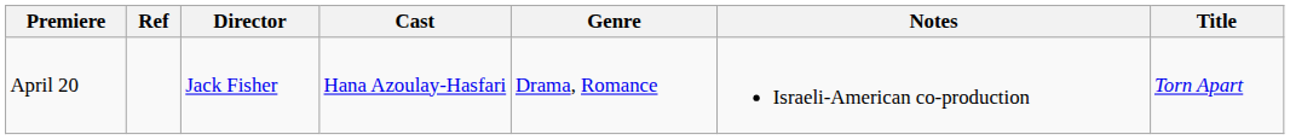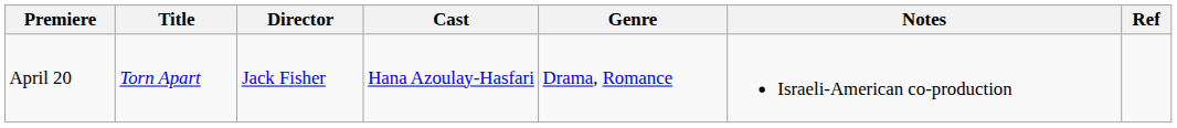 <table class="wikitable">
 <tr>
 <th>Premiere</th>
-<th>Ref</th>
+<th>Title</th>
 <th>Director</th>
 <th width=15%>Cast</th>
 <th>Genre</th>
 <th>Notes</th>
-<th>Title</th>
+<th>Ref</th>
 </tr>
 <tr>
 <td>April 20</td>
-<td></td>
+<td><em><a href='#'>Torn Apart</a></em></td>
 <td><a href='#'>Jack Fisher</a></td>
 <td><a href='#'>Hana Azoulay-Hasfari</a></td>
 <td><a href='#'>Drama</a>, <a href='#'>Romance</a></td>
 <td><br><ul><li>Israeli-American co-production</li></ul></td>
-<td><em><a href='#'>Torn Apart</a></em></td>
+<td></td>
 </tr>
 </table>
